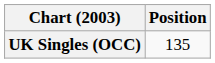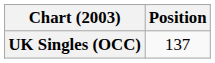 <table class="wikitable plainrowheaders" style="text-align:center">
 <tr>
 <th>Chart (2003)</th>
 <th>Position</th>
 </tr>
 <tr>
 <th scope="row">UK Singles (OCC)</th>
-<td>135</td>
+<td>137</td>
 </tr>
 </table>
